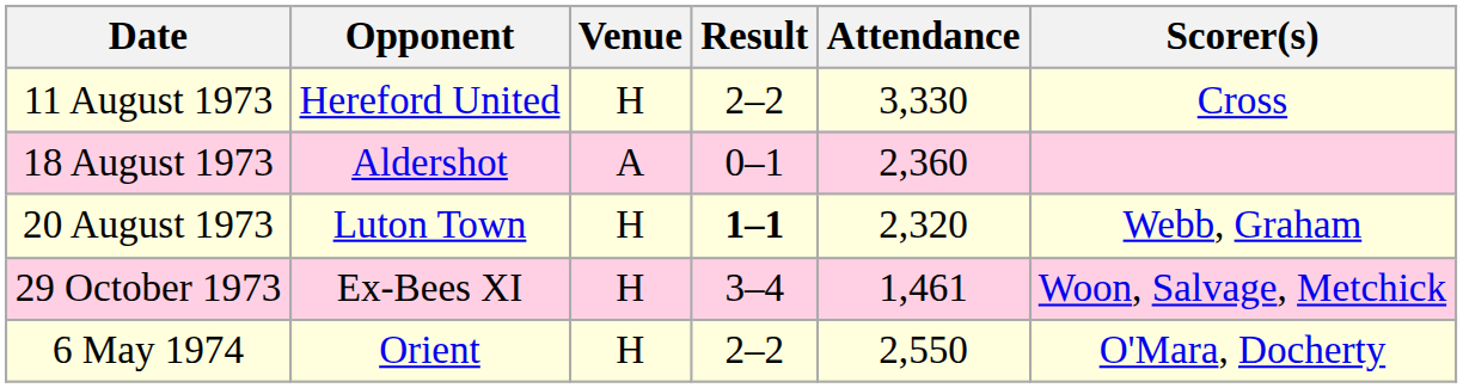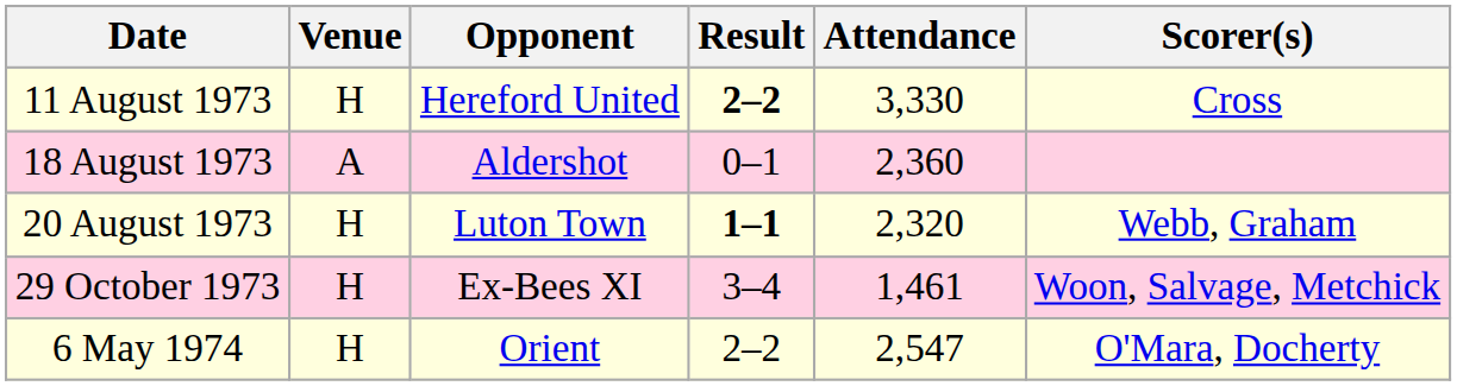 <table class="wikitable sortable" style="text-align:center;">
 <tr>
 <th>Date</th>
+<th>Venue</th>
 <th>Opponent</th>
-<th>Venue</th>
 <th>Result</th>
 <th>Attendance</th>
 <th>Scorer(s)</th>
 </tr>
 <tr style="background:#ffd;">
 <td>11 August 1973</td>
+<td>H</td>
 <td><a href='#'>Hereford United</a></td>
-<td>H</td>
-<td>2–2</td>
+<td><strong>2–2</strong></td>
 <td>3,330</td>
 <td><a href='#'>Cross</a></td>
 </tr>
 <tr style="background:#ffd0e3;">
 <td>18 August 1973</td>
+<td>A</td>
 <td><a href='#'>Aldershot</a></td>
-<td>A</td>
 <td>0–1</td>
 <td>2,360</td>
 <td></td>
 </tr>
 <tr style="background:#ffd;">
 <td>20 August 1973</td>
+<td>H</td>
 <td><a href='#'>Luton Town</a></td>
-<td>H</td>
 <td><strong>1–1</strong></td>
 <td>2,320</td>
 <td><a href='#'>Webb</a>, <a href='#'>Graham</a></td>
 </tr>
 <tr style="background:#ffd0e3;">
 <td>29 October 1973</td>
+<td>H</td>
 <td>Ex-Bees XI</td>
-<td>H</td>
 <td>3–4</td>
 <td>1,461</td>
 <td><a href='#'>Woon</a>, <a href='#'>Salvage</a>, <a href='#'>Metchick</a></td>
 </tr>
 <tr style="background:#ffd;">
 <td>6 May 1974</td>
+<td>H</td>
 <td><a href='#'>Orient</a></td>
-<td>H</td>
 <td>2–2</td>
-<td>2,550</td>
+<td>2,547</td>
 <td><a href='#'>O'Mara</a>, <a href='#'>Docherty</a></td>
 </tr>
 </table>
